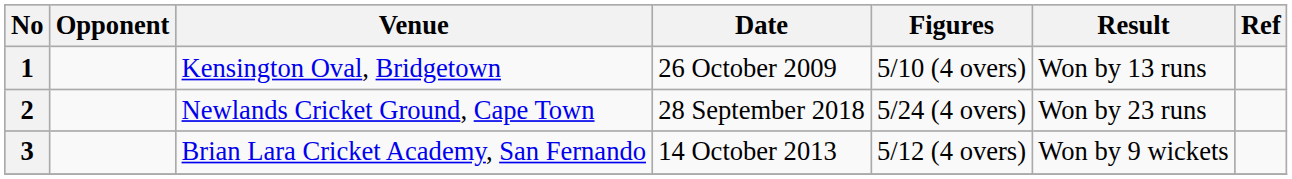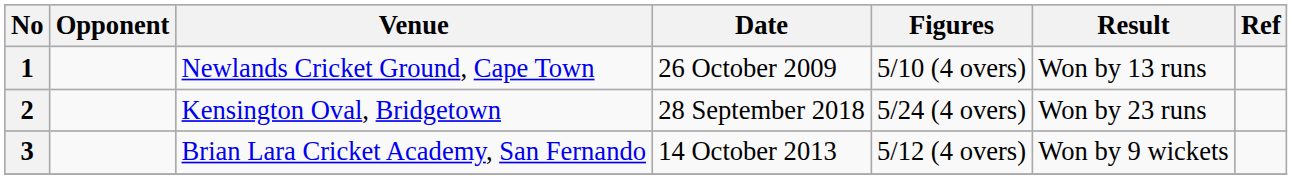 <table class="wikitable">
 <tr>
 <th>No</th>
 <th>Opponent</th>
 <th>Venue</th>
 <th>Date</th>
 <th>Figures</th>
 <th>Result</th>
 <th>Ref</th>
 </tr>
 <tr>
 <th>1</th>
 <td></td>
-<td><a href='#'>Kensington Oval</a>, <a href='#'>Bridgetown</a></td>
+<td><a href='#'>Newlands Cricket Ground</a>, <a href='#'>Cape Town</a></td>
 <td>26 October 2009</td>
 <td>5/10 (4 overs)</td>
 <td>Won by 13 runs</td>
 <td></td>
 </tr>
 <tr>
 <th>2</th>
 <td></td>
-<td><a href='#'>Newlands Cricket Ground</a>, <a href='#'>Cape Town</a></td>
+<td><a href='#'>Kensington Oval</a>, <a href='#'>Bridgetown</a></td>
 <td>28 September 2018</td>
 <td>5/24 (4 overs)</td>
 <td>Won by 23 runs</td>
 <td></td>
 </tr>
 <tr>
 <th>3</th>
 <td></td>
 <td><a href='#'>Brian Lara Cricket Academy</a>, <a href='#'>San Fernando</a></td>
 <td>14 October 2013</td>
 <td>5/12 (4 overs)</td>
 <td>Won by 9 wickets</td>
 <td></td>
 </tr>
 <tr>
 </tr>
 </table>
